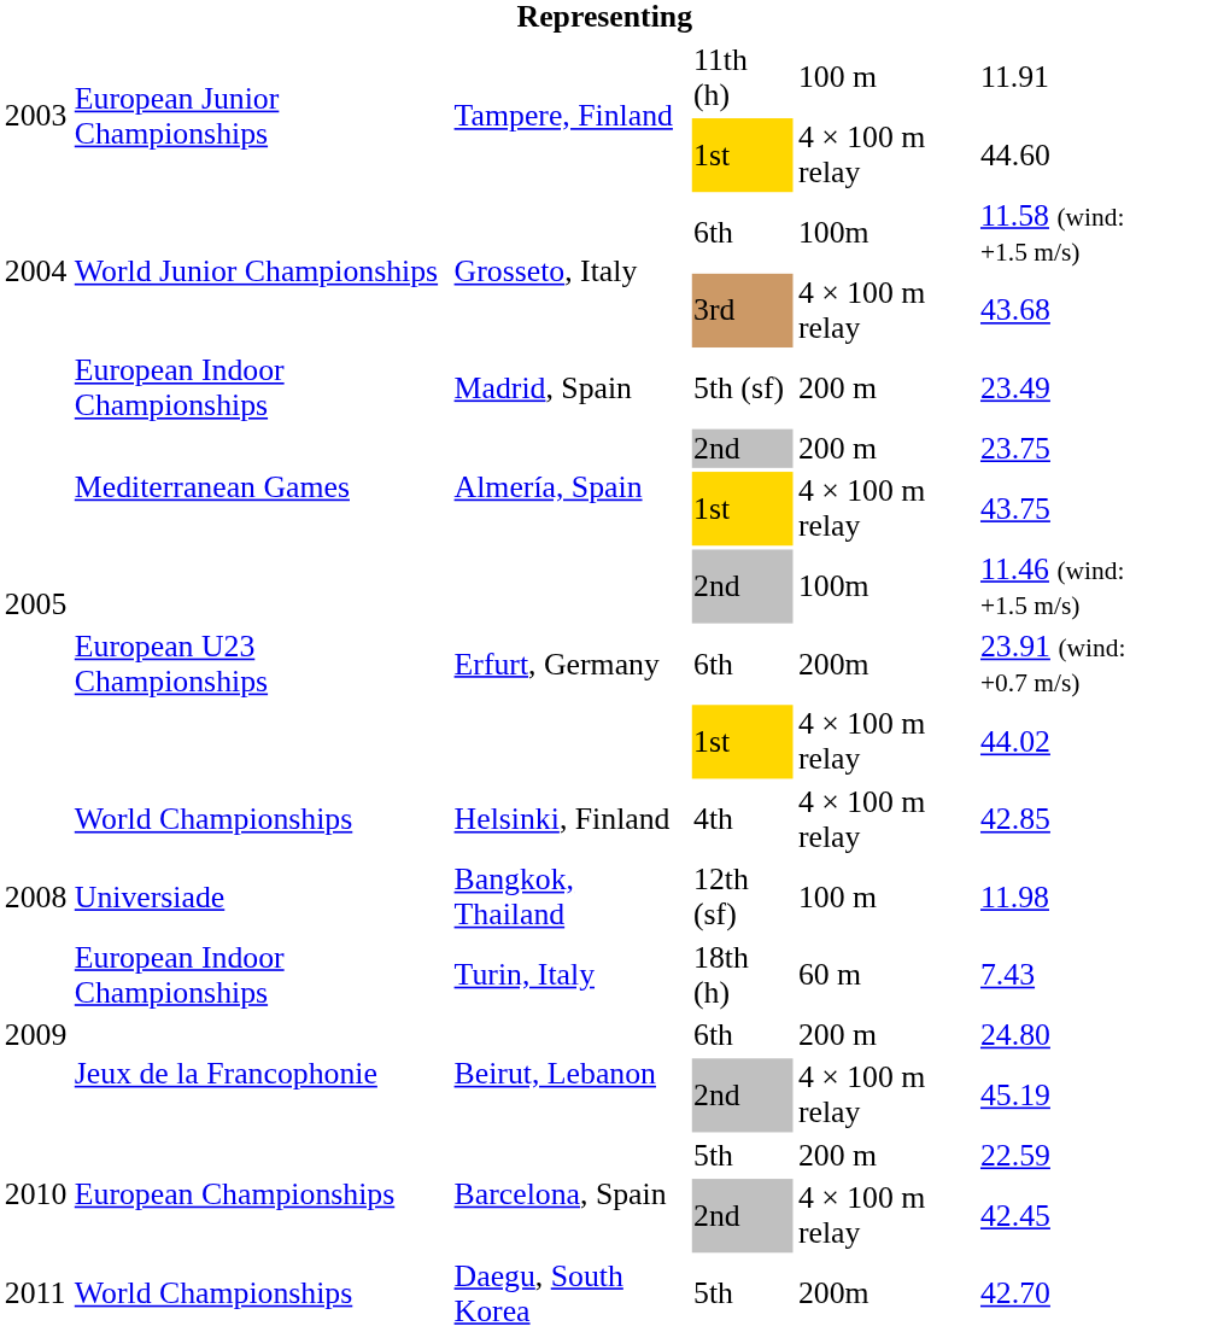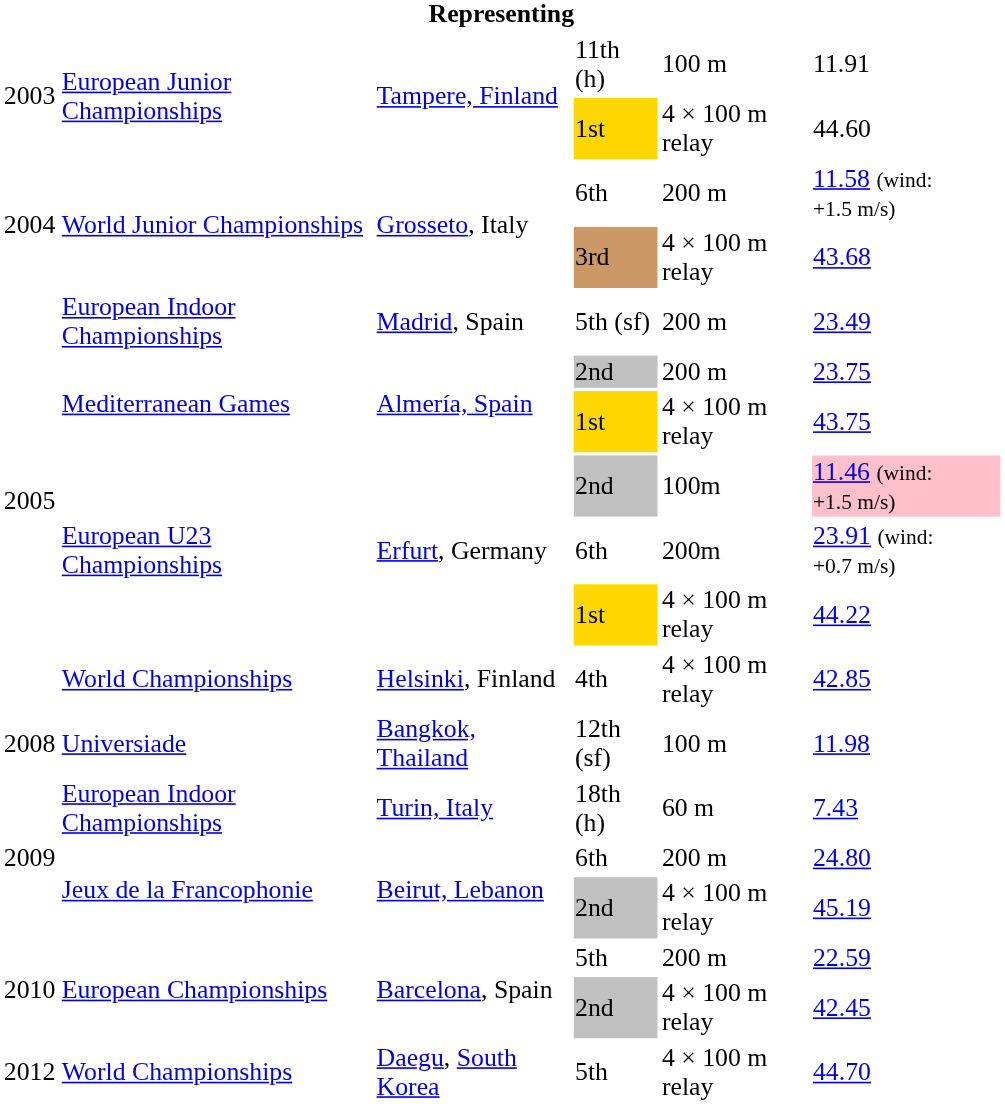 <table>
 <tr>
 <th colspan="6">Representing </th>
 </tr>
 <tr>
 <td rowspan=2>2003</td>
 <td rowspan=2><a href='#'>European Junior Championships</a></td>
 <td rowspan=2><a href='#'>Tampere, Finland</a></td>
 <td>11th (h)</td>
 <td>100 m</td>
 <td>11.91</td>
 </tr>
 <tr>
 <td bgcolor=gold>1st</td>
 <td>4 × 100 m relay</td>
 <td>44.60</td>
 </tr>
 <tr>
 <td rowspan=2>2004</td>
 <td rowspan=2><a href='#'>World Junior Championships</a></td>
 <td rowspan=2><a href='#'>Grosseto</a>, Italy</td>
 <td>6th</td>
-<td>100m</td>
+<td>200 m</td>
 <td><a href='#'>11.58</a> <small>(wind: +1.5 m/s)</small></td>
 </tr>
 <tr>
 <td bgcolor="cc9966">3rd</td>
 <td>4 × 100 m relay</td>
 <td><a href='#'>43.68</a></td>
 </tr>
 <tr>
 <td rowspan=7>2005</td>
 <td><a href='#'>European Indoor Championships</a></td>
 <td><a href='#'>Madrid</a>, Spain</td>
 <td>5th (sf)</td>
 <td>200 m</td>
 <td><a href='#'>23.49</a></td>
 </tr>
 <tr>
 <td rowspan=2><a href='#'>Mediterranean Games</a></td>
 <td rowspan=2><a href='#'>Almería, Spain</a></td>
 <td bgcolor=silver>2nd</td>
 <td>200 m</td>
 <td><a href='#'>23.75</a></td>
 </tr>
 <tr>
 <td bgcolor=gold>1st</td>
 <td>4 × 100 m relay</td>
 <td><a href='#'>43.75</a></td>
 </tr>
 <tr>
 <td rowspan=3><a href='#'>European U23 Championships</a></td>
 <td rowspan=3><a href='#'>Erfurt</a>, Germany</td>
 <td bgcolor=silver>2nd</td>
 <td>100m</td>
-<td><a href='#'>11.46</a> <small>(wind: +1.5 m/s)</small></td>
+<td style="background: pink;"><a href='#'>11.46</a> <small>(wind: +1.5 m/s)</small></td>
 </tr>
 <tr>
 <td>6th</td>
 <td>200m</td>
 <td><a href='#'>23.91</a> <small>(wind: +0.7 m/s)</small></td>
 </tr>
 <tr>
 <td bgcolor=gold>1st</td>
 <td>4 × 100 m relay</td>
-<td><a href='#'>44.02</a></td>
+<td><a href='#'>44.22</a></td>
 </tr>
 <tr>
 <td><a href='#'>World Championships</a></td>
 <td><a href='#'>Helsinki</a>, Finland</td>
 <td>4th</td>
 <td>4 × 100 m relay</td>
 <td><a href='#'>42.85</a></td>
 </tr>
 <tr>
 <td>2008</td>
 <td><a href='#'>Universiade</a></td>
 <td><a href='#'>Bangkok, Thailand</a></td>
 <td>12th (sf)</td>
 <td>100 m</td>
 <td><a href='#'>11.98</a></td>
 </tr>
 <tr>
 <td rowspan=3>2009</td>
 <td><a href='#'>European Indoor Championships</a></td>
 <td><a href='#'>Turin, Italy</a></td>
 <td>18th (h)</td>
 <td>60 m</td>
 <td><a href='#'>7.43</a></td>
 </tr>
 <tr>
 <td rowspan=2><a href='#'>Jeux de la Francophonie</a></td>
 <td rowspan=2><a href='#'>Beirut, Lebanon</a></td>
 <td>6th</td>
 <td>200 m</td>
 <td><a href='#'>24.80</a></td>
 </tr>
 <tr>
 <td bgcolor=silver>2nd</td>
 <td>4 × 100 m relay</td>
 <td><a href='#'>45.19</a></td>
 </tr>
 <tr>
 <td rowspan=2>2010</td>
 <td rowspan=2><a href='#'>European Championships</a></td>
 <td rowspan=2><a href='#'>Barcelona</a>, Spain</td>
 <td>5th</td>
 <td>200 m</td>
 <td><a href='#'>22.59</a></td>
 </tr>
 <tr>
 <td bgcolor=silver>2nd</td>
 <td>4 × 100 m relay</td>
 <td><a href='#'>42.45</a></td>
 </tr>
 <tr>
-<td>2011</td>
+<td>2012</td>
 <td><a href='#'>World Championships</a></td>
 <td><a href='#'>Daegu</a>, <a href='#'>South Korea</a></td>
 <td>5th</td>
-<td>200m</td>
-<td><a href='#'>42.70</a></td>
+<td>4 × 100 m relay</td>
+<td><a href='#'>44.70</a></td>
 </tr>
 </table>
